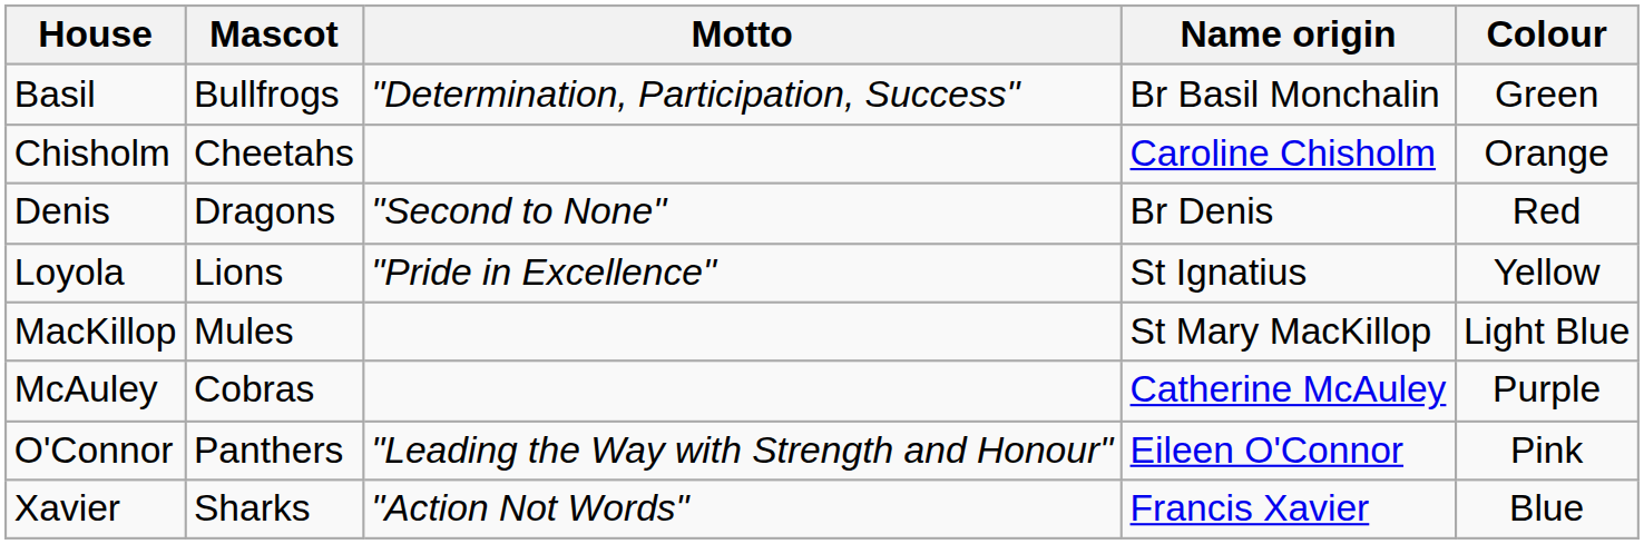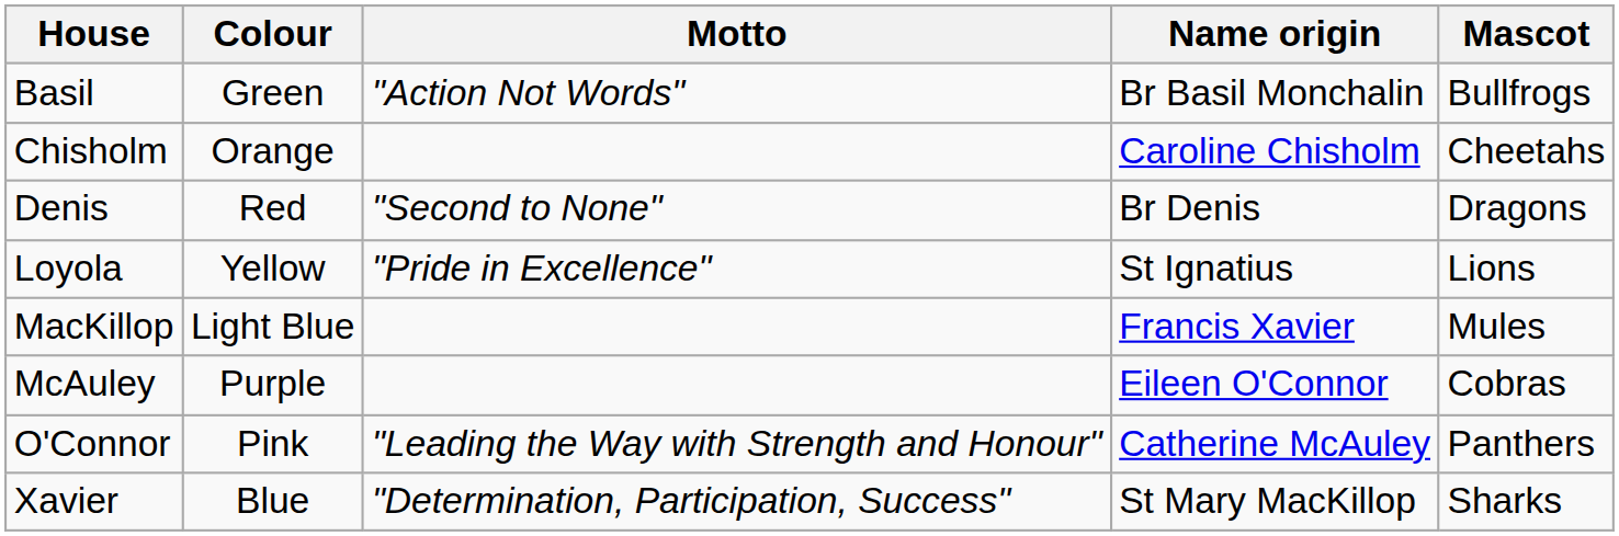 <table class="wikitable">
 <tr>
 <th>House</th>
-<th>Mascot</th>
+<th>Colour</th>
 <th>Motto</th>
 <th>Name origin</th>
-<th>Colour</th>
+<th>Mascot</th>
 </tr>
 <tr>
 <td>Basil</td>
+<td align="center">Green<br></td>
+<td><em>"Action Not Words"</em></td>
+<td>Br Basil Monchalin</td>
 <td>Bullfrogs</td>
-<td><em>"Determination, Participation, Success"</em></td>
-<td>Br Basil Monchalin</td>
-<td align="center">Green<br></td>
 </tr>
 <tr>
 <td>Chisholm</td>
-<td>Cheetahs</td>
+<td align="center">Orange<br></td>
 <td></td>
 <td><a href='#'>Caroline Chisholm</a></td>
-<td align="center">Orange<br></td>
+<td>Cheetahs</td>
 </tr>
 <tr>
 <td>Denis</td>
-<td>Dragons</td>
+<td align="center">Red<br></td>
 <td><em>"Second to None"</em></td>
 <td>Br Denis</td>
-<td align="center">Red<br></td>
+<td>Dragons</td>
 </tr>
 <tr>
 <td>Loyola</td>
-<td>Lions</td>
+<td align="center">Yellow<br></td>
 <td><em>"Pride in Excellence"</em></td>
 <td>St Ignatius</td>
-<td align="center">Yellow<br></td>
+<td>Lions</td>
 </tr>
 <tr>
 <td>MacKillop</td>
+<td align="center">Light Blue<br></td>
+<td></td>
+<td><a href='#'>Francis Xavier</a></td>
 <td>Mules</td>
-<td></td>
-<td>St Mary MacKillop</td>
-<td align="center">Light Blue<br></td>
 </tr>
 <tr>
 <td>McAuley</td>
+<td align="center">Purple<br></td>
+<td></td>
+<td><a href='#'>Eileen O'Connor</a></td>
 <td>Cobras</td>
-<td></td>
-<td><a href='#'>Catherine McAuley</a></td>
-<td align="center">Purple<br></td>
 </tr>
 <tr>
 <td>O'Connor</td>
+<td align="center">Pink<br></td>
+<td><em>"Leading the Way with Strength and Honour"</em></td>
+<td><a href='#'>Catherine McAuley</a></td>
 <td>Panthers</td>
-<td><em>"Leading the Way with Strength and Honour"</em></td>
-<td><a href='#'>Eileen O'Connor</a></td>
-<td align="center">Pink<br></td>
 </tr>
 <tr>
 <td>Xavier</td>
+<td align="center">Blue<br></td>
+<td><em>"Determination, Participation, Success"</em></td>
+<td>St Mary MacKillop</td>
 <td>Sharks</td>
-<td><em>"Action Not Words"</em></td>
-<td><a href='#'>Francis Xavier</a></td>
-<td align="center">Blue<br></td>
 </tr>
 </table>
